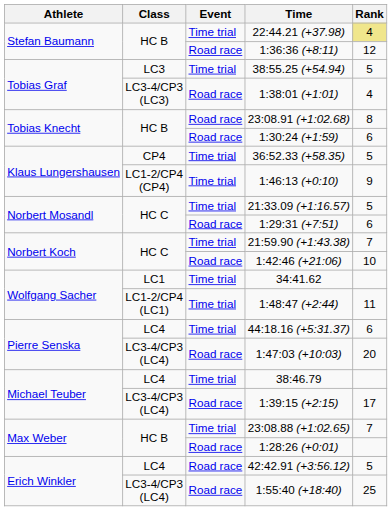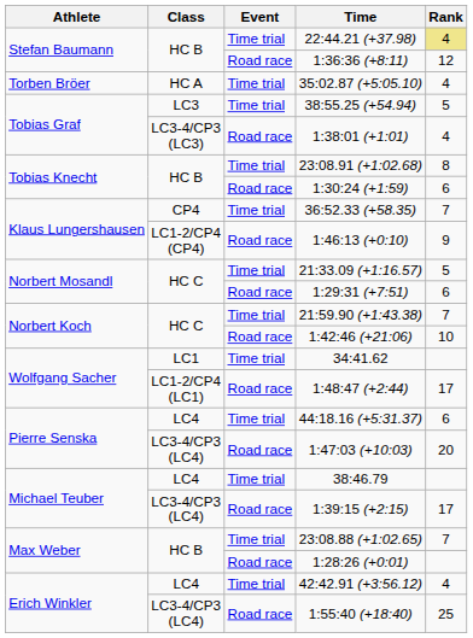 <table class=wikitable style="font-size:90%">
 <tr>
 <th>Athlete</th>
 <th>Class</th>
 <th>Event</th>
 <th>Time</th>
 <th>Rank</th>
 </tr>
 <tr>
 <td rowspan="2"><a href='#'>Stefan Baumann</a></td>
 <td rowspan="2" style="text-align:center;">HC B</td>
 <td><a href='#'>Time trial</a></td>
 <td style="text-align:center;">22:44.21 <em>(+37.98)</em></td>
 <td style="background: khaki; text-align:center;">4</td>
 </tr>
 <tr>
 <td><a href='#'>Road race</a></td>
 <td style="text-align:center;">1:36:36 <em>(+8:11)</em></td>
 <td style="text-align:center;">12</td>
 </tr>
 <tr>
+<td><a href='#'>Torben Bröer</a></td>
+<td align=center>HC A</td>
+<td><a href='#'>Time trial</a></td>
+<td style="text-align:center;">35:02.87 <em>(+5:05.10)</em></td>
+<td style="text-align:center;">4</td>
+</tr>
+<tr>
 <td rowspan="2"><a href='#'>Tobias Graf</a></td>
 <td align=center>LC3</td>
 <td><a href='#'>Time trial</a></td>
 <td style="text-align:center;">38:55.25 <em>(+54.94)</em></td>
 <td style="text-align:center;">5</td>
 </tr>
 <tr>
 <td align=center>LC3-4/CP3<br>(LC3)</td>
 <td><a href='#'>Road race</a></td>
 <td style="text-align:center;">1:38:01 <em>(+1:01)</em></td>
 <td style="text-align:center;">4</td>
 </tr>
 <tr>
 <td rowspan="2"><a href='#'>Tobias Knecht</a></td>
 <td rowspan="2" style="text-align:center;">HC B</td>
-<td><a href='#'>Road race</a></td>
+<td><a href='#'>Time trial</a></td>
 <td style="text-align:center;">23:08.91 <em>(+1:02.68)</em></td>
 <td style="text-align:center;">8</td>
 </tr>
 <tr>
 <td><a href='#'>Road race</a></td>
 <td style="text-align:center;">1:30:24 <em>(+1:59)</em></td>
 <td style="text-align:center;">6</td>
 </tr>
 <tr>
 <td rowspan="2"><a href='#'>Klaus Lungershausen</a></td>
 <td align=center>CP4</td>
 <td><a href='#'>Time trial</a></td>
 <td style="text-align:center;">36:52.33 <em>(+58.35)</em></td>
-<td style="text-align:center;">5</td>
+<td style="text-align:center;">7</td>
 </tr>
 <tr>
 <td align=center>LC1-2/CP4<br>(CP4)</td>
-<td><a href='#'>Time trial</a></td>
+<td><a href='#'>Road race</a></td>
 <td style="text-align:center;">1:46:13 <em>(+0:10)</em></td>
 <td style="text-align:center;">9</td>
 </tr>
 <tr>
 <td rowspan="2"><a href='#'>Norbert Mosandl</a></td>
 <td rowspan="2" style="text-align:center;">HC C</td>
 <td><a href='#'>Time trial</a></td>
 <td style="text-align:center;">21:33.09 <em>(+1:16.57)</em></td>
 <td style="text-align:center;">5</td>
 </tr>
 <tr>
 <td><a href='#'>Road race</a></td>
 <td style="text-align:center;">1:29:31 <em>(+7:51)</em></td>
 <td style="text-align:center;">6</td>
 </tr>
 <tr>
 <td rowspan="2"><a href='#'>Norbert Koch</a></td>
 <td rowspan="2" style="text-align:center;">HC C</td>
 <td><a href='#'>Time trial</a></td>
 <td style="text-align:center;">21:59.90 <em>(+1:43.38)</em></td>
 <td style="text-align:center;">7</td>
 </tr>
 <tr>
 <td><a href='#'>Road race</a></td>
 <td style="text-align:center;">1:42:46 <em>(+21:06)</em></td>
 <td style="text-align:center;">10</td>
 </tr>
 <tr>
 <td rowspan="2"><a href='#'>Wolfgang Sacher</a></td>
 <td align=center>LC1</td>
 <td><a href='#'>Time trial</a></td>
 <td style="text-align:center;">34:41.62</td>
 <td style="text-align:center;"></td>
 </tr>
 <tr>
 <td align=center>LC1-2/CP4<br>(LC1)</td>
-<td><a href='#'>Time trial</a></td>
+<td><a href='#'>Road race</a></td>
 <td style="text-align:center;">1:48:47 <em>(+2:44)</em></td>
-<td style="text-align:center;">11</td>
+<td style="text-align:center;">17</td>
 </tr>
 <tr>
 <td rowspan="2"><a href='#'>Pierre Senska</a></td>
 <td align=center>LC4</td>
 <td><a href='#'>Time trial</a></td>
 <td style="text-align:center;">44:18.16 <em>(+5:31.37)</em></td>
 <td style="text-align:center;">6</td>
 </tr>
 <tr>
 <td align=center>LC3-4/CP3<br>(LC4)</td>
 <td><a href='#'>Road race</a></td>
 <td style="text-align:center;">1:47:03 <em>(+10:03)</em></td>
 <td style="text-align:center;">20</td>
 </tr>
 <tr>
 <td rowspan="2"><a href='#'>Michael Teuber</a></td>
 <td align=center>LC4</td>
 <td><a href='#'>Time trial</a></td>
 <td style="text-align:center;">38:46.79</td>
 <td style="text-align:center;"></td>
 </tr>
 <tr>
 <td align=center>LC3-4/CP3<br>(LC4)</td>
 <td><a href='#'>Road race</a></td>
 <td style="text-align:center;">1:39:15 <em>(+2:15)</em></td>
 <td style="text-align:center;">17</td>
 </tr>
 <tr>
 <td rowspan="2"><a href='#'>Max Weber</a></td>
 <td rowspan="2" style="text-align:center;">HC B</td>
 <td><a href='#'>Time trial</a></td>
 <td style="text-align:center;">23:08.88 <em>(+1:02.65)</em></td>
 <td style="text-align:center;">7</td>
 </tr>
 <tr>
 <td><a href='#'>Road race</a></td>
 <td style="text-align:center;">1:28:26 <em>(+0:01)</em></td>
 <td style="text-align:center;"></td>
 </tr>
 <tr>
 <td rowspan="2"><a href='#'>Erich Winkler</a></td>
 <td align=center>LC4</td>
-<td><a href='#'>Road race</a></td>
+<td><a href='#'>Time trial</a></td>
 <td style="text-align:center;">42:42.91 <em>(+3:56.12)</em></td>
-<td style="text-align:center;">5</td>
+<td style="text-align:center;">4</td>
 </tr>
 <tr>
 <td align=center>LC3-4/CP3<br>(LC4)</td>
 <td><a href='#'>Road race</a></td>
 <td style="text-align:center;">1:55:40 <em>(+18:40)</em></td>
 <td style="text-align:center;">25</td>
 </tr>
 </table>
